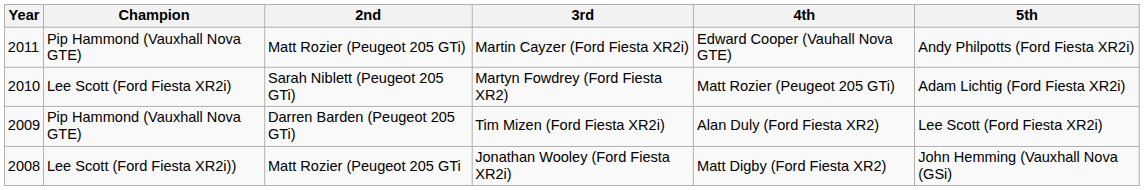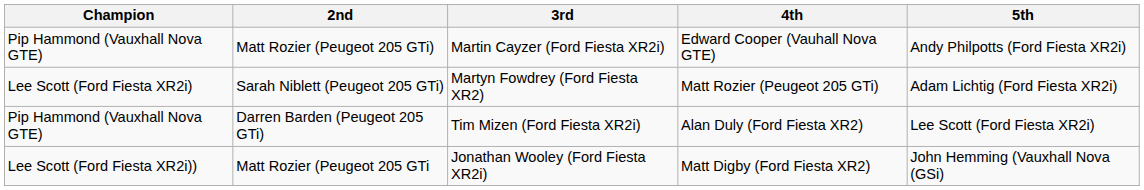 <table class="wikitable">
 <tr>
-<th>Year</th>
 <th>Champion</th>
 <th>2nd</th>
 <th>3rd</th>
 <th>4th</th>
 <th>5th</th>
 </tr>
 <tr>
-<td>2011</td>
 <td>Pip Hammond (Vauxhall Nova GTE)</td>
 <td>Matt Rozier (Peugeot 205 GTi)</td>
 <td>Martin Cayzer (Ford Fiesta XR2i)</td>
 <td>Edward Cooper (Vauhall Nova GTE)</td>
 <td>Andy Philpotts (Ford Fiesta XR2i)</td>
 </tr>
 <tr>
-<td>2010</td>
 <td>Lee Scott (Ford Fiesta XR2i)</td>
 <td>Sarah Niblett (Peugeot 205 GTi)</td>
 <td>Martyn Fowdrey (Ford Fiesta XR2)</td>
 <td>Matt Rozier (Peugeot 205 GTi)</td>
 <td>Adam Lichtig (Ford Fiesta XR2i)</td>
 </tr>
 <tr>
-<td>2009</td>
 <td>Pip Hammond (Vauxhall Nova GTE)</td>
 <td>Darren Barden (Peugeot 205 GTi)</td>
 <td>Tim Mizen (Ford Fiesta XR2i)</td>
 <td>Alan Duly (Ford Fiesta XR2)</td>
 <td>Lee Scott (Ford Fiesta XR2i)</td>
 </tr>
 <tr>
-<td>2008</td>
 <td>Lee Scott (Ford Fiesta XR2i))</td>
 <td>Matt Rozier (Peugeot 205 GTi</td>
 <td>Jonathan Wooley (Ford Fiesta XR2i)</td>
 <td>Matt Digby (Ford Fiesta XR2)</td>
 <td>John Hemming (Vauxhall Nova (GSi)</td>
 </tr>
 </table>
